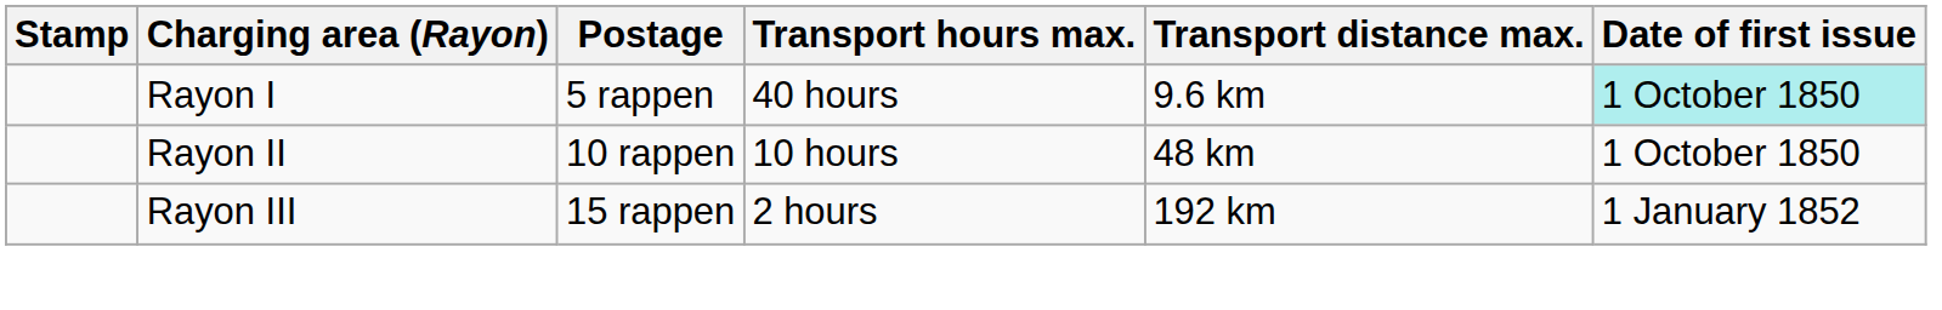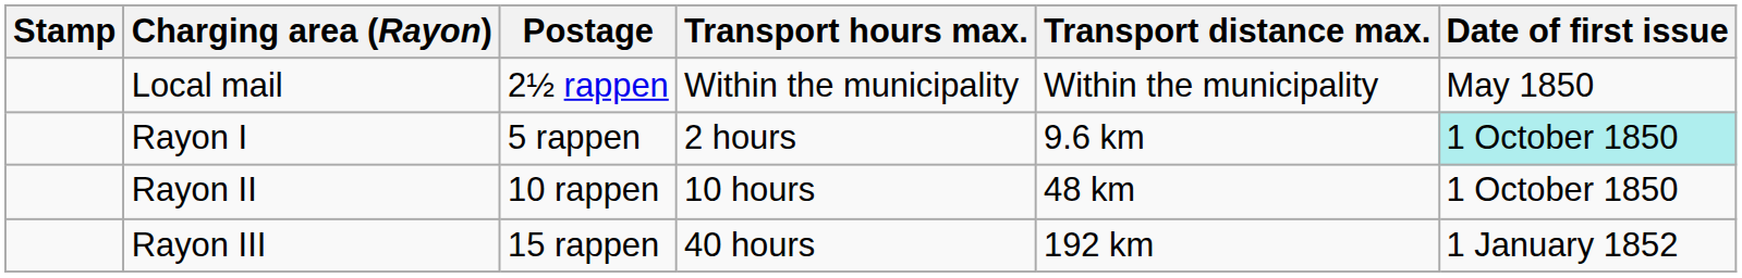 <table class="wikitable"  ;>
 <tr>
 <th>Stamp</th>
 <th>Charging area (<em>Rayon</em>)</th>
 <th>Postage</th>
 <th>Transport hours max.</th>
 <th>Transport distance max.</th>
 <th>Date of first issue</th>
 </tr>
 <tr>
 <td></td>
+<td>Local mail</td>
+<td>2½ <a href='#'>rappen</a></td>
+<td>Within the municipality</td>
+<td>Within the municipality</td>
+<td>May 1850</td>
+</tr>
+<tr>
+<td></td>
 <td>Rayon I</td>
 <td>5 rappen</td>
-<td>40 hours</td>
+<td>2 hours</td>
 <td>9.6 km</td>
 <td style="background: paleturquoise;">1 October 1850</td>
 </tr>
 <tr>
 <td></td>
 <td>Rayon II</td>
 <td>10 rappen</td>
 <td>10 hours</td>
 <td>48 km</td>
 <td>1 October 1850</td>
 </tr>
 <tr>
 <td></td>
 <td>Rayon III</td>
 <td>15 rappen</td>
-<td>2 hours</td>
+<td>40 hours</td>
 <td>192 km</td>
 <td>1 January 1852</td>
 </tr>
 </table>
